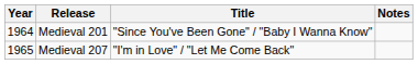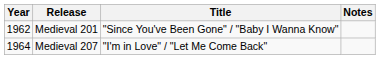 <table class="wikitable">
 <tr>
 <th>Year</th>
 <th>Release</th>
 <th>Title</th>
 <th>Notes</th>
 </tr>
 <tr>
-<td>1964</td>
+<td>1962</td>
 <td>Medieval 201</td>
 <td>"Since You've Been Gone" / "Baby I Wanna Know"</td>
 <td></td>
 </tr>
 <tr>
-<td>1965</td>
+<td>1964</td>
 <td>Medieval 207</td>
 <td>"I'm in Love" / "Let Me Come Back"</td>
 <td></td>
 </tr>
 </table>
